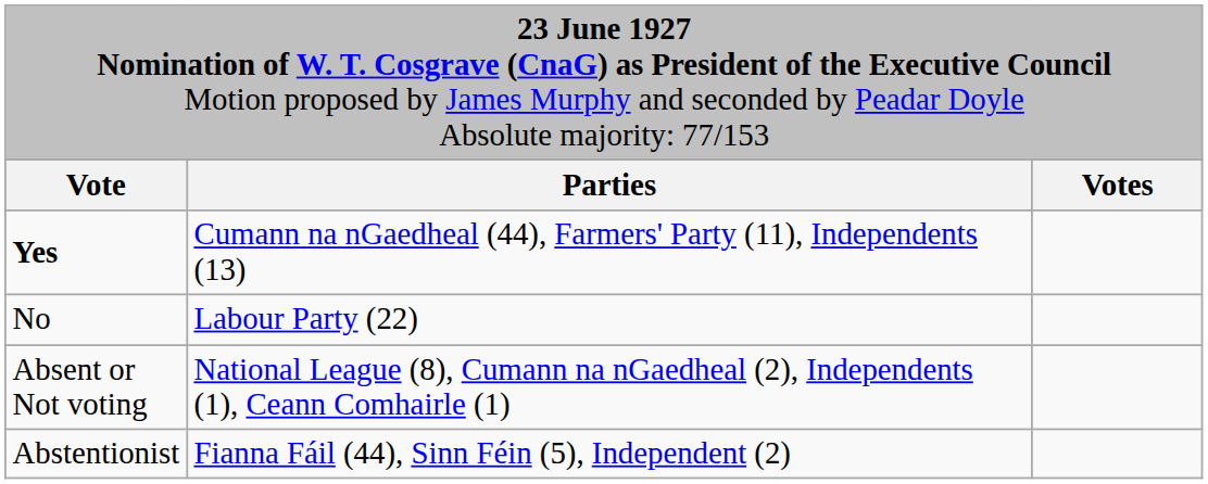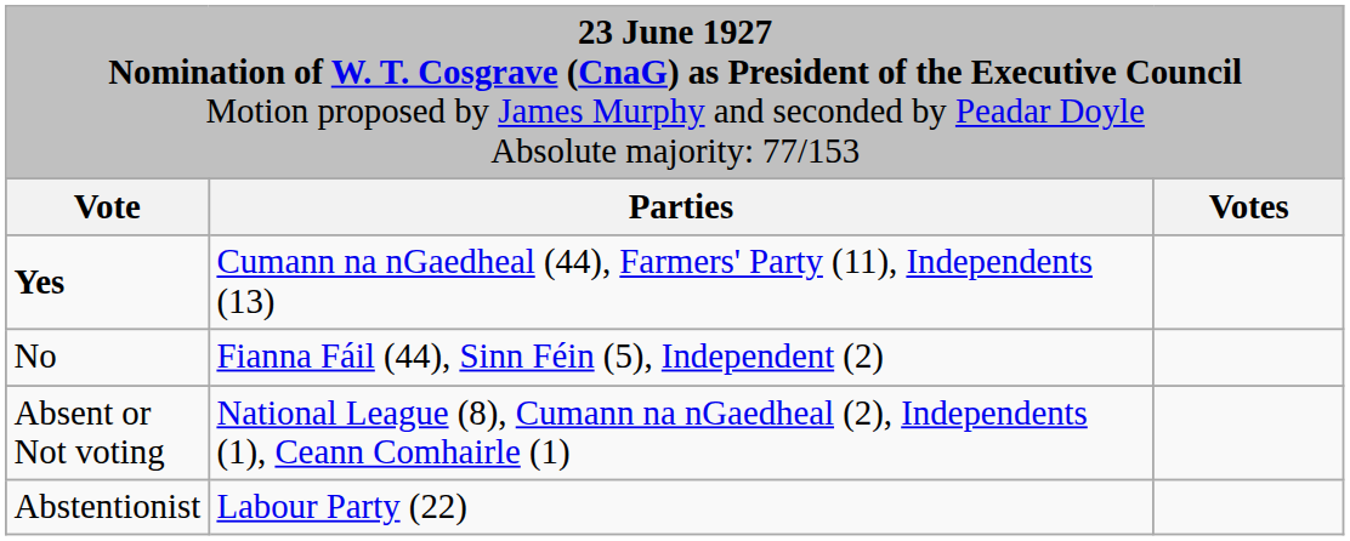 <table class="wikitable">
 <tr>
 <td colspan="3" bgcolor="#C0C0C0" align=center><strong>23 June 1927<br>Nomination of <a href='#'>W. T. Cosgrave</a> (<a href='#'>CnaG</a>) as President of the Executive Council</strong><br>Motion proposed by <a href='#'>James Murphy</a> and seconded by <a href='#'>Peadar Doyle</a><br>Absolute majority: 77/153</td>
 </tr>
 <tr bgcolor="#D8D8D8">
 <th width=80px>Vote</th>
 <th width=425px>Parties</th>
 <th width=80px align="center">Votes</th>
 </tr>
 <tr>
 <td> <strong>Yes</strong></td>
 <td><a href='#'>Cumann na nGaedheal</a> (44), <a href='#'>Farmers' Party</a> (11), <a href='#'>Independents</a> (13)</td>
 <td></td>
 </tr>
 <tr>
 <td>No</td>
-<td><a href='#'>Labour Party</a> (22)</td>
+<td><a href='#'>Fianna Fáil</a> (44), <a href='#'>Sinn Féin</a> (5), <a href='#'>Independent</a> (2) </td>
 <td></td>
 </tr>
 <tr>
 <td>Absent or<br>Not voting</td>
 <td><a href='#'>National League</a> (8), <a href='#'>Cumann na nGaedheal</a> (2), <a href='#'>Independents</a> (1), <a href='#'>Ceann Comhairle</a> (1)</td>
 <td></td>
 </tr>
 <tr>
 <td>Abstentionist</td>
-<td><a href='#'>Fianna Fáil</a> (44), <a href='#'>Sinn Féin</a> (5), <a href='#'>Independent</a> (2) </td>
+<td><a href='#'>Labour Party</a> (22)</td>
 <td></td>
 </tr>
 </table>
